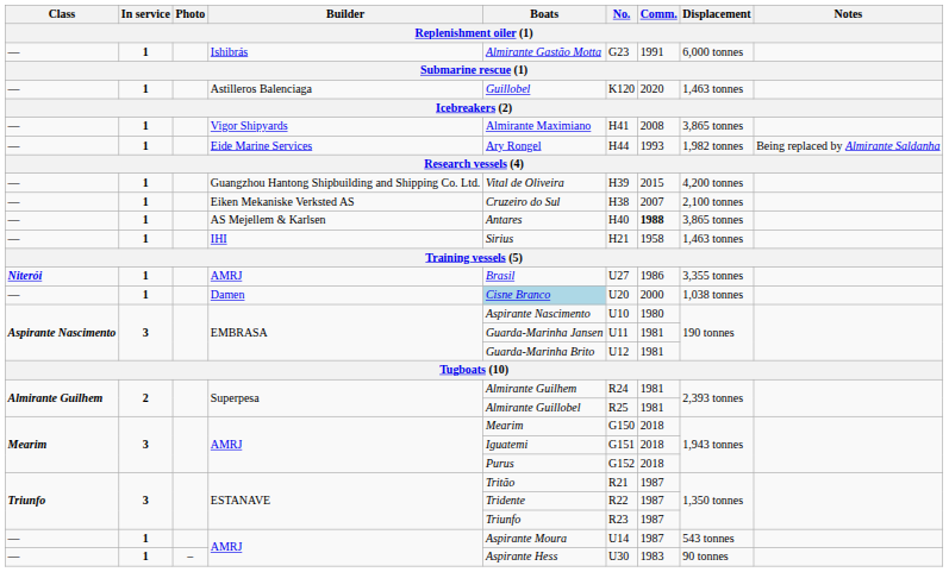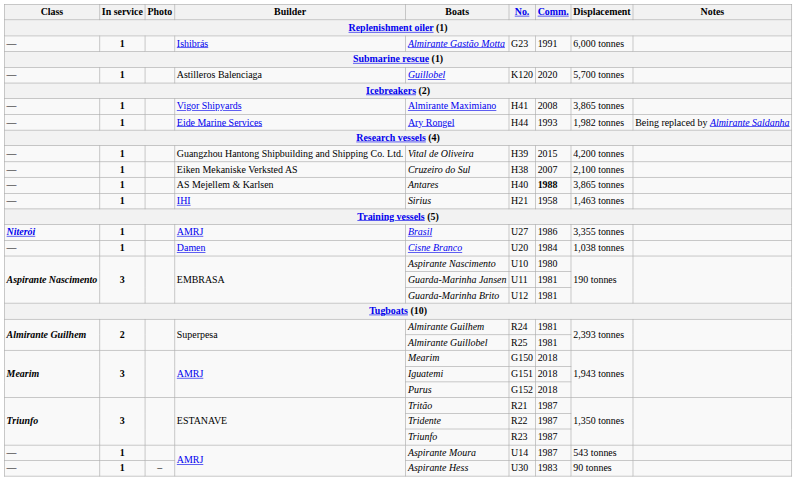 <table class="wikitable">
 <tr>
 <th>Class</th>
 <th>In service</th>
 <th>Photo</th>
 <th>Builder</th>
 <th>Boats</th>
 <th><a href='#'>No.</a></th>
 <th><a href='#'>Comm.</a></th>
 <th>Displacement</th>
 <th>Notes</th>
 </tr>
 <tr>
 <th colspan="11"><a href='#'>Replenishment oiler</a> (1)</th>
 </tr>
 <tr>
 <td style="text-align:left"><strong>—</strong></td>
 <td style="text-align: center"><strong>1</strong></td>
 <td></td>
 <td><a href='#'>Ishibrás</a></td>
 <td><a href='#'><em>Almirante Gastão Motta</em></a></td>
 <td>G23</td>
 <td>1991</td>
 <td>6,000 tonnes</td>
 <td></td>
 </tr>
 <tr>
 <th colspan="11"><a href='#'>Submarine rescue</a> (1)</th>
 </tr>
 <tr>
 <td style="text-align:left"><strong>—</strong></td>
 <td style="text-align: center"><strong>1</strong></td>
 <td></td>
 <td>Astilleros Balenciaga</td>
 <td><a href='#'><em>Guillobel</em></a></td>
 <td>K120</td>
 <td>2020</td>
-<td>1,463 tonnes</td>
+<td>5,700 tonnes</td>
 <td></td>
 </tr>
 <tr>
 <th colspan="11"><a href='#'>Icebreakers</a> (2)</th>
 </tr>
 <tr>
 <td style="text-align:left"><strong>—</strong></td>
 <td style="text-align: center"><strong>1</strong></td>
 <td></td>
 <td><a href='#'>Vigor Shipyards</a></td>
 <td><em><a href='#'></em>Almirante Maximiano<em></a></em></td>
 <td>H41</td>
 <td>2008</td>
 <td>3,865 tonnes</td>
 <td></td>
 </tr>
 <tr>
 <td style="text-align:left"><strong>—</strong></td>
 <td style="text-align: center"><strong>1</strong></td>
 <td></td>
 <td><a href='#'>Eide Marine Services</a></td>
 <td><em><a href='#'></em>Ary Rongel<em></a></em></td>
 <td>H44</td>
 <td>1993</td>
 <td>1,982 tonnes</td>
 <td>Being replaced by <a href='#'><em>Almirante Saldanha</em></a></td>
 </tr>
 <tr>
 <th colspan="11"><a href='#'>Research vessels</a> (4)</th>
 </tr>
 <tr>
 <td style="text-align:left"><strong>—</strong></td>
 <td style="text-align: center"><strong>1</strong></td>
 <td></td>
 <td>Guangzhou Hantong Shipbuilding and Shipping Co. Ltd.</td>
 <td><em>Vital de Oliveira</em></td>
 <td>H39</td>
 <td>2015</td>
 <td>4,200 tonnes</td>
 <td></td>
 </tr>
 <tr>
 <td style="text-align:left"><strong>—</strong></td>
 <td style="text-align: center"><strong>1</strong></td>
 <td></td>
 <td>Eiken Mekaniske Verksted AS</td>
 <td><em>Cruzeiro do Sul</em></td>
 <td>H38</td>
 <td>2007</td>
 <td>2,100 tonnes</td>
 <td></td>
 </tr>
 <tr>
 <td style="text-align:left"><strong>—</strong></td>
 <td style="text-align: center"><strong>1</strong></td>
 <td></td>
 <td>AS Mejellem & Karlsen</td>
 <td><em>Antares</em></td>
 <td>H40</td>
 <td><strong>1988</strong></td>
 <td>3,865 tonnes</td>
 <td></td>
 </tr>
 <tr>
 <td style="text-align:left"><strong>—</strong></td>
 <td style="text-align: center"><strong>1</strong></td>
 <td></td>
 <td><a href='#'>IHI</a></td>
 <td><em>Sirius</em></td>
 <td>H21</td>
 <td>1958</td>
 <td>1,463 tonnes</td>
 <td></td>
 </tr>
 <tr>
 <th colspan="11"><a href='#'>Training vessels</a> (5)</th>
 </tr>
 <tr>
 <td style="text-align:left"><strong><em><a href='#'>Niterói</a></em></strong></td>
 <td style="text-align: center"><strong>1</strong></td>
 <td></td>
 <td><a href='#'>AMRJ</a></td>
 <td><a href='#'><em>Brasil</em></a></td>
 <td>U27</td>
 <td>1986</td>
 <td>3,355 tonnes</td>
 <td></td>
 </tr>
 <tr>
 <td style="text-align:left"><strong>—</strong></td>
 <td style="text-align: center"><strong>1</strong></td>
 <td></td>
 <td><a href='#'>Damen</a></td>
-<td style="background: lightblue;"><em><a href='#'>Cisne Branco</a></em></td>
+<td><em><a href='#'>Cisne Branco</a></em></td>
 <td>U20</td>
-<td>2000</td>
+<td>1984</td>
 <td>1,038 tonnes</td>
 <td></td>
 </tr>
 <tr>
 <td rowspan="3" style="text-align:left"><strong><em>Aspirante Nascimento</em></strong></td>
 <td rowspan="3" style="text-align: center"><strong>3</strong></td>
 <td rowspan="3"></td>
 <td rowspan="3">EMBRASA</td>
 <td><em>Aspirante Nascimento</em></td>
 <td>U10</td>
 <td>1980</td>
 <td rowspan="3">190 tonnes</td>
 <td rowspan="3"></td>
 </tr>
 <tr>
 <td><em>Guarda-Marinha Jansen</em></td>
 <td>U11</td>
 <td>1981</td>
 </tr>
 <tr>
 <td><em>Guarda-Marinha Brito</em></td>
 <td>U12</td>
 <td>1981</td>
 </tr>
 <tr>
 <th colspan="11"><a href='#'>Tugboats</a> (10)</th>
 </tr>
 <tr>
 <td rowspan="2" style="text-align:left"><strong><em>Almirante Guilhem</em></strong></td>
 <td rowspan="2" style="text-align: center"><strong>2</strong></td>
 <td rowspan="2"></td>
 <td rowspan="2">Superpesa</td>
 <td><em>Almirante Guilhem</em></td>
 <td>R24</td>
 <td>1981</td>
 <td rowspan="2">2,393 tonnes</td>
 <td rowspan="2"></td>
 </tr>
 <tr>
 <td><em>Almirante Guillobel</em></td>
 <td>R25</td>
 <td>1981</td>
 </tr>
 <tr>
 <td rowspan="3" style="text-align:left"><strong><em>Mearim</em></strong></td>
 <td rowspan="3" style="text-align: center"><strong>3</strong></td>
 <td rowspan="3"></td>
 <td rowspan="3"><a href='#'>AMRJ</a></td>
 <td><em>Mearim</em></td>
 <td>G150</td>
 <td>2018</td>
 <td rowspan="3">1,943 tonnes</td>
 <td rowspan="3"></td>
 </tr>
 <tr>
 <td><em>Iguatemi</em></td>
 <td>G151</td>
 <td>2018</td>
 </tr>
 <tr>
 <td><em>Purus</em></td>
 <td>G152</td>
 <td>2018</td>
 </tr>
 <tr>
 <td rowspan="3" style="text-align:left"><strong><em>Triunfo</em></strong></td>
 <td rowspan="3" style="text-align: center"><strong>3</strong></td>
 <td rowspan="3"></td>
 <td rowspan="3">ESTANAVE</td>
 <td><em>Tritão</em></td>
 <td>R21</td>
 <td>1987</td>
 <td rowspan="3">1,350 tonnes</td>
 <td rowspan="3"></td>
 </tr>
 <tr>
 <td><em>Tridente</em></td>
 <td>R22</td>
 <td>1987</td>
 </tr>
 <tr>
 <td><em>Triunfo</em></td>
 <td>R23</td>
 <td>1987</td>
 </tr>
 <tr>
 <td style="text-align:left"><strong>—</strong></td>
 <td style="text-align: center"><strong>1</strong></td>
 <td></td>
 <td rowspan="2"><a href='#'>AMRJ</a></td>
 <td><em>Aspirante Moura</em></td>
 <td>U14</td>
 <td>1987</td>
 <td>543 tonnes</td>
 <td></td>
 </tr>
 <tr>
 <td style="text-align:left"><strong>—</strong></td>
 <td style="text-align: center"><strong>1</strong></td>
 <td style="text-align: center">–</td>
 <td><em>Aspirante Hess</em></td>
 <td>U30</td>
 <td>1983</td>
 <td>90 tonnes</td>
 <td></td>
 </tr>
 </table>
